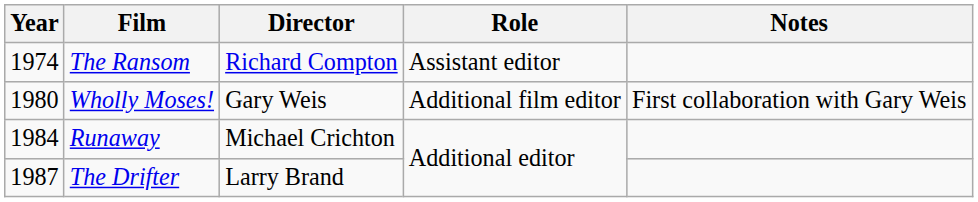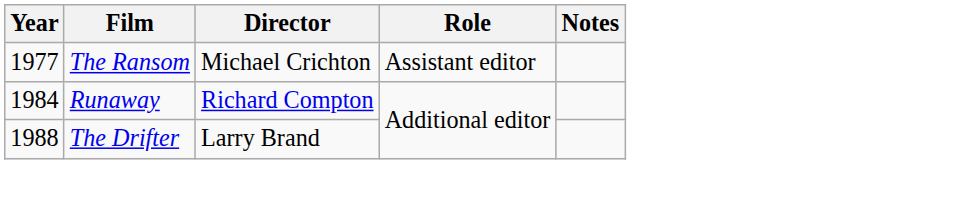 <table class="wikitable">
 <tr>
 <th>Year</th>
 <th>Film</th>
 <th>Director</th>
 <th>Role</th>
 <th>Notes</th>
 </tr>
 <tr>
-<td>1974</td>
+<td>1977</td>
 <td><em><a href='#'>The Ransom</a></em></td>
-<td><a href='#'>Richard Compton</a></td>
+<td>Michael Crichton</td>
 <td>Assistant editor</td>
 <td></td>
 </tr>
 <tr>
-<td>1980</td>
-<td><em><a href='#'>Wholly Moses!</a></em></td>
-<td>Gary Weis</td>
-<td>Additional film editor</td>
-<td>First collaboration with Gary Weis</td>
-</tr>
-<tr>
 <td>1984</td>
 <td><em><a href='#'>Runaway</a></em></td>
-<td>Michael Crichton</td>
+<td><a href='#'>Richard Compton</a></td>
 <td rowspan=2>Additional editor</td>
 <td></td>
 </tr>
 <tr>
-<td>1987</td>
+<td>1988</td>
 <td><em><a href='#'>The Drifter</a></em></td>
 <td>Larry Brand</td>
 <td></td>
 </tr>
 </table>
